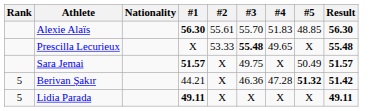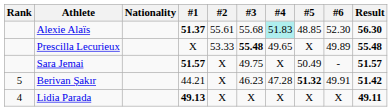 <table class="wikitable sortable" style="text-align:center">
 <tr>
 <th>Rank</th>
 <th>Athlete</th>
 <th>Nationality</th>
 <th>#1</th>
 <th>#2</th>
 <th>#3</th>
 <th>#4</th>
 <th>#5</th>
+<th>#6</th>
 <th>Result</th>
 </tr>
 <tr>
 <td></td>
 <td align="left"><a href='#'>Alexie Alaïs</a></td>
 <td align="left"></td>
-<td><strong>56.30</strong></td>
+<td><strong>51.37</strong></td>
 <td>55.61</td>
-<td>55.70</td>
-<td>51.83</td>
+<td>55.68</td>
+<td style="background: paleturquoise;">51.83</td>
 <td>48.85</td>
+<td>52.30</td>
 <td><strong>56.30</strong></td>
 </tr>
 <tr>
 <td></td>
 <td align="left"><a href='#'>Prescilla Lecurieux</a></td>
 <td align="left"></td>
 <td>X</td>
 <td>53.33</td>
 <td><strong>55.48</strong></td>
 <td>49.65</td>
 <td>X</td>
+<td>49.89</td>
 <td><strong>55.48</strong></td>
 </tr>
 <tr>
 <td></td>
 <td align="left"><a href='#'>Sara Jemai</a></td>
 <td align="left"></td>
 <td><strong>51.57</strong></td>
 <td>X</td>
 <td>49.75</td>
 <td>X</td>
 <td>50.49</td>
+<td>-</td>
 <td><strong>51.57</strong></td>
 </tr>
 <tr>
 <td>5</td>
 <td align="left"><a href='#'>Berivan Şakır</a></td>
 <td align="left"></td>
 <td>44.21</td>
 <td>X</td>
-<td>46.36</td>
+<td>46.23</td>
 <td>47.28</td>
 <td><strong>51.32</strong></td>
+<td>49.91</td>
 <td><strong>51.42</strong></td>
 </tr>
 <tr>
-<td>5</td>
+<td>4</td>
 <td align="left"><a href='#'>Lidia Parada</a></td>
 <td align="left"></td>
-<td><strong>49.11</strong></td>
+<td><strong>49.13</strong></td>
+<td>X</td>
 <td>X</td>
 <td>X</td>
 <td>X</td>
 <td>X</td>
 <td><strong>49.11</strong></td>
 </tr>
 </table>
